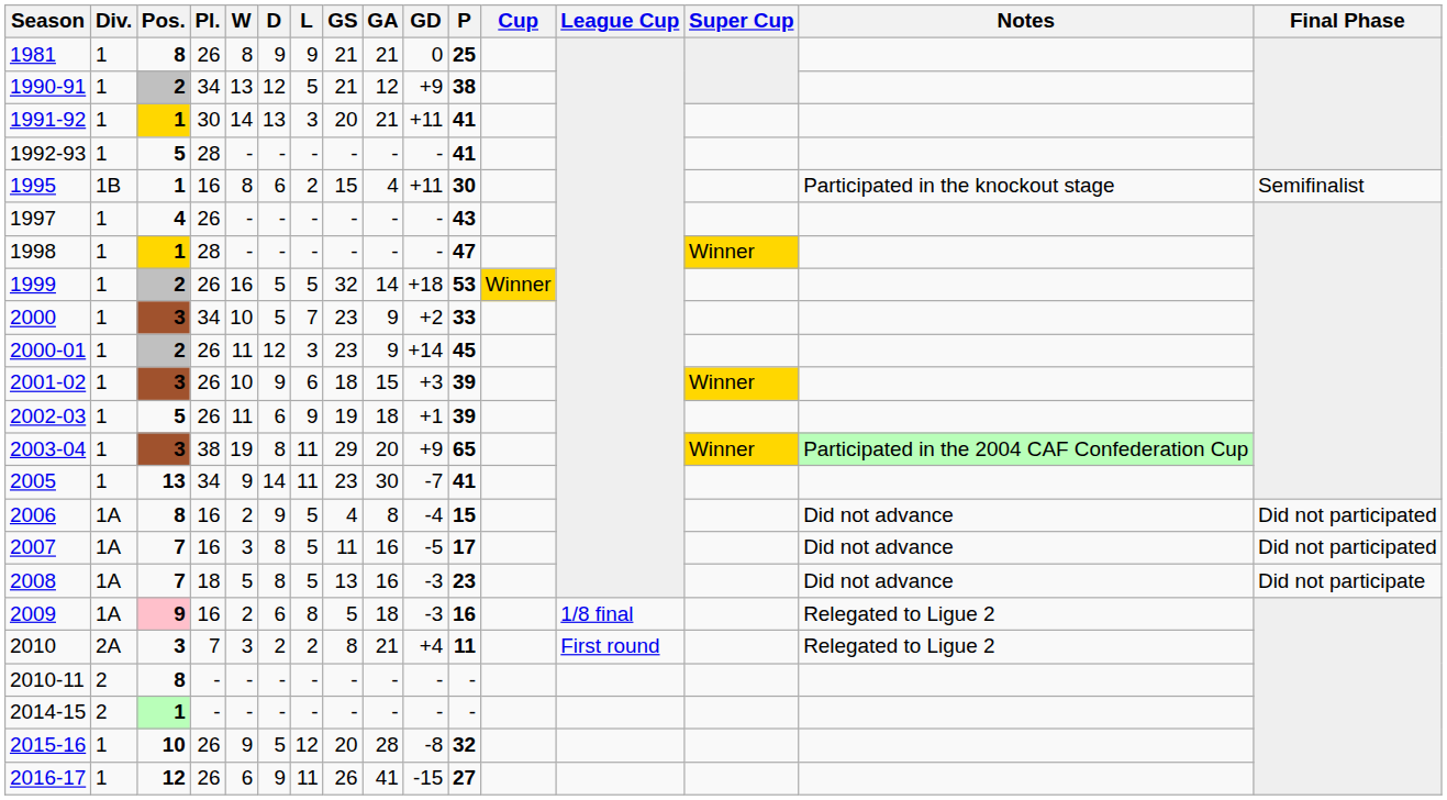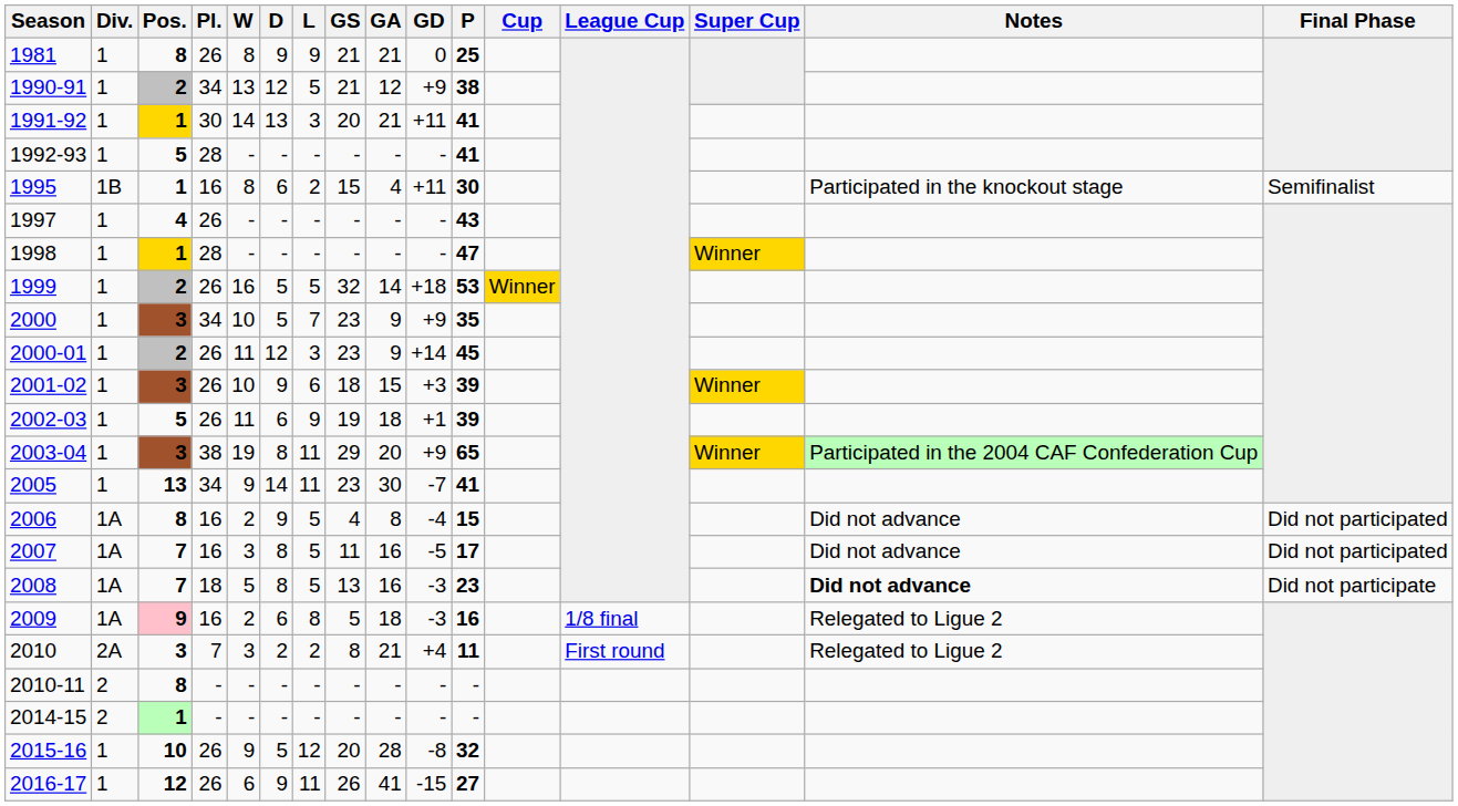 <table class="wikitable">
 <tr style="background:#efefef;">
 <th>Season</th>
 <th>Div.</th>
 <th>Pos.</th>
 <th>Pl.</th>
 <th>W</th>
 <th>D</th>
 <th>L</th>
 <th>GS</th>
 <th>GA</th>
 <th>GD</th>
 <th>P</th>
 <th><a href='#'>Cup</a></th>
 <th><a href='#'>League Cup</a></th>
 <th><a href='#'>Super Cup</a></th>
 <th>Notes</th>
 <th>Final Phase</th>
 </tr>
 <tr>
 <td><a href='#'>1981</a></td>
 <td>1</td>
 <td align=right><strong>8</strong></td>
 <td align=right>26</td>
 <td align=right>8</td>
 <td align=right>9</td>
 <td align=right>9</td>
 <td align=right>21</td>
 <td align=right>21</td>
 <td align=right>0</td>
 <td align=right><strong>25</strong></td>
 <td></td>
 <td rowspan="17" bgcolor=#EFEFEF></td>
 <td rowspan="2" bgcolor=#EFEFEF></td>
 <td></td>
 <td rowspan="4" bgcolor=#EFEFEF></td>
 </tr>
 <tr>
 <td><a href='#'>1990-91</a></td>
 <td>1</td>
 <td align=right bgcolor=silver><strong>2</strong></td>
 <td align=right>34</td>
 <td align=right>13</td>
 <td align=right>12</td>
 <td align=right>5</td>
 <td align=right>21</td>
 <td align=right>12</td>
 <td align=right>+9</td>
 <td align=right><strong>38</strong></td>
 <td></td>
 <td></td>
 </tr>
 <tr>
 <td><a href='#'>1991-92</a></td>
 <td>1</td>
 <td align=right bgcolor=gold><strong>1</strong></td>
 <td align=right>30</td>
 <td align=right>14</td>
 <td align=right>13</td>
 <td align=right>3</td>
 <td align=right>20</td>
 <td align=right>21</td>
 <td align=right>+11</td>
 <td align=right><strong>41</strong></td>
 <td></td>
 <td></td>
 <td></td>
 </tr>
 <tr>
 <td>1992-93</td>
 <td>1</td>
 <td align=right><strong>5</strong></td>
 <td align=right>28</td>
 <td align=right>-</td>
 <td align=right>-</td>
 <td align=right>-</td>
 <td align=right>-</td>
 <td align=right>-</td>
 <td align=right>-</td>
 <td align=right><strong>41</strong></td>
 <td></td>
 <td></td>
 <td></td>
 </tr>
 <tr>
 <td><a href='#'>1995</a></td>
 <td>1B</td>
 <td align=right><strong>1</strong></td>
 <td align=right>16</td>
 <td align=right>8</td>
 <td align=right>6</td>
 <td align=right>2</td>
 <td align=right>15</td>
 <td align=right>4</td>
 <td align=right>+11</td>
 <td align=right><strong>30</strong></td>
 <td></td>
 <td></td>
 <td>Participated in the knockout stage</td>
 <td>Semifinalist</td>
 </tr>
 <tr>
 <td>1997</td>
 <td>1</td>
 <td align=right><strong>4</strong></td>
 <td align=right>26</td>
 <td align=right>-</td>
 <td align=right>-</td>
 <td align=right>-</td>
 <td align=right>-</td>
 <td align=right>-</td>
 <td align=right>-</td>
 <td align=right><strong>43</strong></td>
 <td></td>
 <td></td>
 <td></td>
 <td rowspan="9" bgcolor=#EFEFEF></td>
 </tr>
 <tr>
 <td>1998</td>
 <td>1</td>
 <td align=right bgcolor=gold><strong>1</strong></td>
 <td align=right>28</td>
 <td align=right>-</td>
 <td align=right>-</td>
 <td align=right>-</td>
 <td align=right>-</td>
 <td align=right>-</td>
 <td align=right>-</td>
 <td align=right><strong>47</strong></td>
 <td></td>
 <td bgcolor=gold>Winner</td>
 <td></td>
 </tr>
 <tr>
 <td><a href='#'>1999</a></td>
 <td>1</td>
 <td align=right bgcolor=silver><strong>2</strong></td>
 <td align=right>26</td>
 <td align=right>16</td>
 <td align=right>5</td>
 <td align=right>5</td>
 <td align=right>32</td>
 <td align=right>14</td>
 <td align=right>+18</td>
 <td align=right><strong>53</strong></td>
 <td bgcolor=gold>Winner</td>
 <td></td>
 <td></td>
 </tr>
 <tr>
 <td><a href='#'>2000</a></td>
 <td>1</td>
 <td align=right bgcolor=sienna><strong>3</strong></td>
 <td align=right>34</td>
 <td align=right>10</td>
 <td align=right>5</td>
 <td align=right>7</td>
 <td align=right>23</td>
 <td align=right>9</td>
-<td align=right>+2</td>
-<td align=right><strong>33</strong></td>
+<td align=right>+9</td>
+<td align=right><strong>35</strong></td>
 <td></td>
 <td></td>
 <td></td>
 </tr>
 <tr>
 <td><a href='#'>2000-01</a></td>
 <td>1</td>
 <td align=right bgcolor=silver><strong>2</strong></td>
 <td align=right>26</td>
 <td align=right>11</td>
 <td align=right>12</td>
 <td align=right>3</td>
 <td align=right>23</td>
 <td align=right>9</td>
 <td align=right>+14</td>
 <td align=right><strong>45</strong></td>
 <td></td>
 <td></td>
 </tr>
 <tr>
 <td><a href='#'>2001-02</a></td>
 <td>1</td>
 <td align=right bgcolor=sienna><strong>3</strong></td>
 <td align=right>26</td>
 <td align=right>10</td>
 <td align=right>9</td>
 <td align=right>6</td>
 <td align=right>18</td>
 <td align=right>15</td>
 <td align=right>+3</td>
 <td align=right><strong>39</strong></td>
 <td></td>
 <td bgcolor=gold>Winner</td>
 <td></td>
 </tr>
 <tr>
 <td><a href='#'>2002-03</a></td>
 <td>1</td>
 <td align=right><strong>5</strong></td>
 <td align=right>26</td>
 <td align=right>11</td>
 <td align=right>6</td>
 <td align=right>9</td>
 <td align=right>19</td>
 <td align=right>18</td>
 <td align=right>+1</td>
 <td align=right><strong>39</strong></td>
 <td></td>
 <td></td>
 <td></td>
 </tr>
 <tr>
 <td><a href='#'>2003-04</a></td>
 <td>1</td>
 <td align=right bgcolor=sienna><strong>3</strong></td>
 <td align=right>38</td>
 <td align=right>19</td>
 <td align=right>8</td>
 <td align=right>11</td>
 <td align=right>29</td>
 <td align=right>20</td>
 <td align=right>+9</td>
 <td align=right><strong>65</strong></td>
 <td></td>
 <td bgcolor=gold>Winner</td>
 <td bgcolor=#B9FFB9>Participated in the 2004 CAF Confederation Cup</td>
 </tr>
 <tr>
 <td><a href='#'>2005</a></td>
 <td>1</td>
 <td align=right><strong>13</strong></td>
 <td align=right>34</td>
 <td align=right>9</td>
 <td align=right>14</td>
 <td align=right>11</td>
 <td align=right>23</td>
 <td align=right>30</td>
 <td align=right>-7</td>
 <td align=right><strong>41</strong></td>
 <td></td>
 <td></td>
 <td></td>
 </tr>
 <tr>
 <td><a href='#'>2006</a></td>
 <td>1A</td>
 <td align=right><strong>8</strong></td>
 <td align=right>16</td>
 <td align=right>2</td>
 <td align=right>9</td>
 <td align=right>5</td>
 <td align=right>4</td>
 <td align=right>8</td>
 <td align=right>-4</td>
 <td align=right><strong>15</strong></td>
 <td></td>
 <td></td>
 <td>Did not advance</td>
 <td>Did not participated</td>
 </tr>
 <tr>
 <td><a href='#'>2007</a></td>
 <td>1A</td>
 <td align=right><strong>7</strong></td>
 <td align=right>16</td>
 <td align=right>3</td>
 <td align=right>8</td>
 <td align=right>5</td>
 <td align=right>11</td>
 <td align=right>16</td>
 <td align=right>-5</td>
 <td align=right><strong>17</strong></td>
 <td></td>
 <td></td>
 <td>Did not advance</td>
 <td>Did not participated</td>
 </tr>
 <tr>
 <td><a href='#'>2008</a></td>
 <td>1A</td>
 <td align=right><strong>7</strong></td>
 <td align=right>18</td>
 <td align=right>5</td>
 <td align=right>8</td>
 <td align=right>5</td>
 <td align=right>13</td>
 <td align=right>16</td>
 <td align=right>-3</td>
 <td align=right><strong>23</strong></td>
 <td></td>
 <td></td>
-<td>Did not advance</td>
+<td><strong>Did not advance</strong></td>
 <td>Did not participate</td>
 </tr>
 <tr>
 <td><a href='#'>2009</a></td>
 <td>1A</td>
 <td align=right bgcolor=#FFC0CB><strong>9</strong></td>
 <td align=right>16</td>
 <td align=right>2</td>
 <td align=right>6</td>
 <td align=right>8</td>
 <td align=right>5</td>
 <td align=right>18</td>
 <td align=right>-3</td>
 <td align=right><strong>16</strong></td>
 <td></td>
 <td><a href='#'>1/8 final</a></td>
 <td></td>
 <td>Relegated to Ligue 2</td>
 <td rowspan=6 bgcolor=#EFEFEF></td>
 </tr>
 <tr>
 <td>2010</td>
 <td>2A</td>
 <td align=right><strong>3</strong></td>
 <td align=right>7</td>
 <td align=right>3</td>
 <td align=right>2</td>
 <td align=right>2</td>
 <td align=right>8</td>
 <td align=right>21</td>
 <td align=right>+4</td>
 <td align=right><strong>11</strong></td>
 <td></td>
 <td><a href='#'>First round</a></td>
 <td></td>
 <td>Relegated to Ligue 2</td>
 </tr>
 <tr>
 <td>2010-11</td>
 <td>2</td>
 <td align=right><strong>8</strong></td>
 <td align=right>-</td>
 <td align=right>-</td>
 <td align=right>-</td>
 <td align=right>-</td>
 <td align=right>-</td>
 <td align=right>-</td>
 <td align=right>-</td>
 <td align=right>-</td>
 <td></td>
 <td></td>
 <td></td>
 <td></td>
 </tr>
 <tr>
 <td>2014-15</td>
 <td>2</td>
 <td align=right bgcolor=#B9FFB9><strong>1</strong></td>
 <td align=right>-</td>
 <td align=right>-</td>
 <td align=right>-</td>
 <td align=right>-</td>
 <td align=right>-</td>
 <td align=right>-</td>
 <td align=right>-</td>
 <td align=right>-</td>
 <td></td>
 <td></td>
 <td></td>
 <td></td>
 </tr>
 <tr>
 <td><a href='#'>2015-16</a></td>
 <td>1</td>
 <td align=right><strong>10</strong></td>
 <td align=right>26</td>
 <td align=right>9</td>
 <td align=right>5</td>
 <td align=right>12</td>
 <td align=right>20</td>
 <td align=right>28</td>
 <td align=right>-8</td>
 <td align=right><strong>32</strong></td>
 <td></td>
 <td></td>
 <td></td>
 <td></td>
 </tr>
 <tr>
 <td><a href='#'>2016-17</a></td>
 <td>1</td>
 <td align=right><strong>12</strong></td>
 <td align=right>26</td>
 <td align=right>6</td>
 <td align=right>9</td>
 <td align=right>11</td>
 <td align=right>26</td>
 <td align=right>41</td>
 <td align=right>-15</td>
 <td align=right><strong>27</strong></td>
 <td></td>
 <td></td>
 <td></td>
 <td></td>
 </tr>
 </table>
